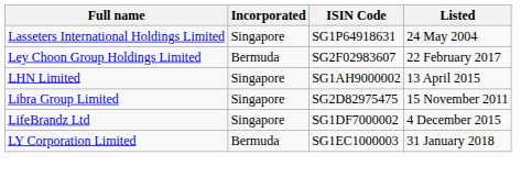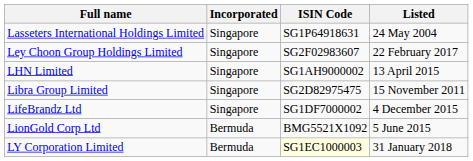 <table class="wikitable">
 <tr>
 <th>Full name</th>
 <th>Incorporated</th>
 <th>ISIN Code</th>
 <th>Listed</th>
 </tr>
 <tr>
 <td><a href='#'>Lasseters International Holdings Limited</a></td>
 <td>Singapore</td>
 <td>SG1P64918631</td>
 <td>24 May 2004</td>
 </tr>
 <tr>
 <td><a href='#'>Ley Choon Group Holdings Limited</a></td>
-<td>Bermuda</td>
+<td>Singapore</td>
 <td>SG2F02983607</td>
 <td>22 February 2017</td>
 </tr>
 <tr>
 <td><a href='#'>LHN Limited</a></td>
 <td>Singapore</td>
 <td>SG1AH9000002</td>
 <td>13 April 2015</td>
 </tr>
 <tr>
 <td><a href='#'>Libra Group Limited</a></td>
 <td>Singapore</td>
 <td>SG2D82975475</td>
 <td>15 November 2011</td>
 </tr>
 <tr>
 <td><a href='#'>LifeBrandz Ltd</a></td>
 <td>Singapore</td>
 <td>SG1DF7000002</td>
 <td>4 December 2015</td>
 </tr>
 <tr>
+<td><a href='#'>LionGold Corp Ltd</a></td>
+<td>Bermuda</td>
+<td>BMG5521X1092</td>
+<td>5 June 2015</td>
+</tr>
+<tr>
 <td><a href='#'>LY Corporation Limited</a></td>
 <td>Bermuda</td>
-<td>SG1EC1000003</td>
+<td style="background: lightyellow;">SG1EC1000003</td>
 <td>31 January 2018</td>
 </tr>
 </table>
